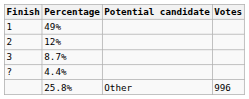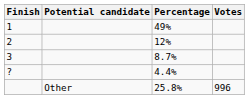 <table class="wikitable sortable">
 <tr>
 <th>Finish</th>
+<th>Potential candidate</th>
 <th>Percentage</th>
-<th>Potential candidate</th>
 <th>Votes</th>
 </tr>
 <tr>
 <td>1</td>
+<td></td>
 <td>49%</td>
-<td></td>
 <td></td>
 </tr>
 <tr>
 <td>2</td>
+<td></td>
 <td>12%</td>
-<td></td>
 <td></td>
 </tr>
 <tr>
 <td>3</td>
+<td></td>
 <td>8.7%</td>
-<td></td>
 <td></td>
 </tr>
 <tr>
 <td>?</td>
+<td></td>
 <td>4.4%</td>
-<td></td>
 <td></td>
 </tr>
 <tr>
 <td></td>
+<td>Other</td>
 <td>25.8%</td>
-<td>Other</td>
 <td>996</td>
 </tr>
 </table>
